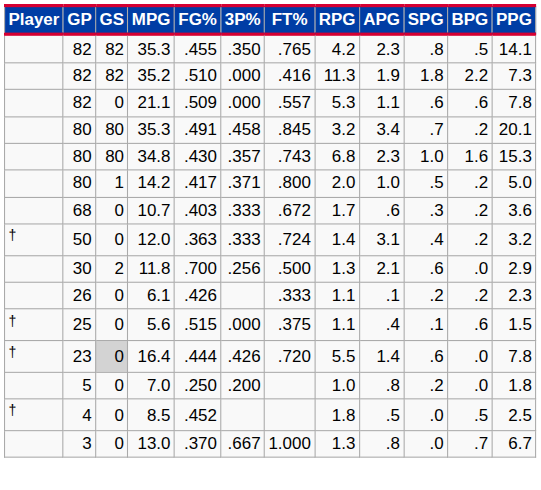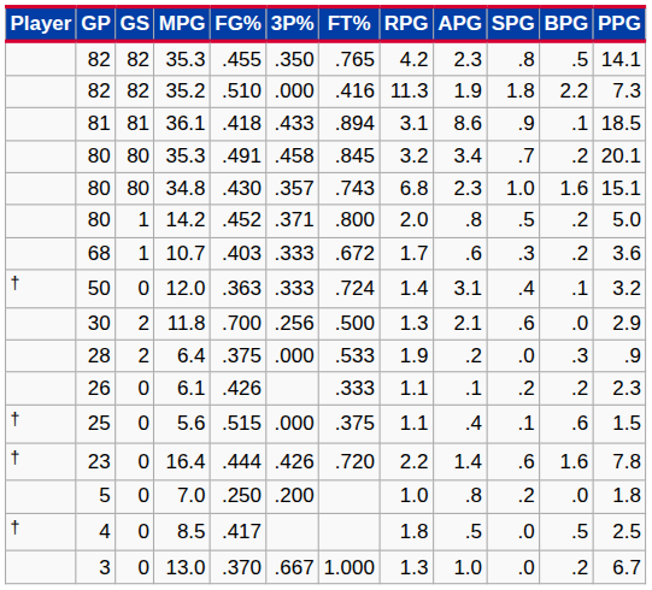 <table class="wikitable sortable" style="text-align:right;">
 <tr>
 <th style="background:#003DA5; color:#FFFFFF; border-top:#D50032 3px solid; border-bottom:#D50032 3px solid;">Player</th>
 <th style="background:#003DA5; color:#FFFFFF; border-top:#D50032 3px solid; border-bottom:#D50032 3px solid;">GP</th>
 <th style="background:#003DA5; color:#FFFFFF; border-top:#D50032 3px solid; border-bottom:#D50032 3px solid;">GS</th>
 <th style="background:#003DA5; color:#FFFFFF; border-top:#D50032 3px solid; border-bottom:#D50032 3px solid;">MPG</th>
 <th style="background:#003DA5; color:#FFFFFF; border-top:#D50032 3px solid; border-bottom:#D50032 3px solid;">FG%</th>
 <th style="background:#003DA5; color:#FFFFFF; border-top:#D50032 3px solid; border-bottom:#D50032 3px solid;">3P%</th>
 <th style="background:#003DA5; color:#FFFFFF; border-top:#D50032 3px solid; border-bottom:#D50032 3px solid;">FT%</th>
 <th style="background:#003DA5; color:#FFFFFF; border-top:#D50032 3px solid; border-bottom:#D50032 3px solid;">RPG</th>
 <th style="background:#003DA5; color:#FFFFFF; border-top:#D50032 3px solid; border-bottom:#D50032 3px solid;">APG</th>
 <th style="background:#003DA5; color:#FFFFFF; border-top:#D50032 3px solid; border-bottom:#D50032 3px solid;">SPG</th>
 <th style="background:#003DA5; color:#FFFFFF; border-top:#D50032 3px solid; border-bottom:#D50032 3px solid;">BPG</th>
 <th style="background:#003DA5; color:#FFFFFF; border-top:#D50032 3px solid; border-bottom:#D50032 3px solid;">PPG</th>
 </tr>
 <tr>
 <td style="text-align:left;"></td>
 <td>82</td>
 <td>82</td>
 <td>35.3</td>
 <td>.455</td>
 <td>.350</td>
 <td>.765</td>
 <td>4.2</td>
 <td>2.3</td>
 <td>.8</td>
 <td>.5</td>
 <td>14.1</td>
 </tr>
 <tr>
 <td style="text-align:left;"></td>
 <td>82</td>
 <td>82</td>
 <td>35.2</td>
 <td>.510</td>
 <td>.000</td>
 <td>.416</td>
 <td>11.3</td>
 <td>1.9</td>
 <td>1.8</td>
 <td>2.2</td>
 <td>7.3</td>
 </tr>
 <tr>
 <td style="text-align:left;"></td>
-<td>82</td>
-<td>0</td>
-<td>21.1</td>
-<td>.509</td>
-<td>.000</td>
-<td>.557</td>
-<td>5.3</td>
-<td>1.1</td>
-<td>.6</td>
-<td>.6</td>
-<td>7.8</td>
+<td>81</td>
+<td>81</td>
+<td>36.1</td>
+<td>.418</td>
+<td>.433</td>
+<td>.894</td>
+<td>3.1</td>
+<td>8.6</td>
+<td>.9</td>
+<td>.1</td>
+<td>18.5</td>
 </tr>
 <tr>
 <td style="text-align:left;"></td>
 <td>80</td>
 <td>80</td>
 <td>35.3</td>
 <td>.491</td>
 <td>.458</td>
 <td>.845</td>
 <td>3.2</td>
 <td>3.4</td>
 <td>.7</td>
 <td>.2</td>
 <td>20.1</td>
 </tr>
 <tr>
 <td style="text-align:left;"></td>
 <td>80</td>
 <td>80</td>
 <td>34.8</td>
 <td>.430</td>
 <td>.357</td>
 <td>.743</td>
 <td>6.8</td>
 <td>2.3</td>
 <td>1.0</td>
 <td>1.6</td>
-<td>15.3</td>
+<td>15.1</td>
 </tr>
 <tr>
 <td style="text-align:left;"></td>
 <td>80</td>
 <td>1</td>
 <td>14.2</td>
-<td>.417</td>
+<td>.452</td>
 <td>.371</td>
 <td>.800</td>
 <td>2.0</td>
-<td>1.0</td>
+<td>.8</td>
 <td>.5</td>
 <td>.2</td>
 <td>5.0</td>
 </tr>
 <tr>
 <td style="text-align:left;"></td>
 <td>68</td>
-<td>0</td>
+<td>1</td>
 <td>10.7</td>
 <td>.403</td>
 <td>.333</td>
 <td>.672</td>
 <td>1.7</td>
 <td>.6</td>
 <td>.3</td>
 <td>.2</td>
 <td>3.6</td>
 </tr>
 <tr>
 <td style="text-align:left;"><sup>†</sup></td>
 <td>50</td>
 <td>0</td>
 <td>12.0</td>
 <td>.363</td>
 <td>.333</td>
 <td>.724</td>
 <td>1.4</td>
 <td>3.1</td>
 <td>.4</td>
-<td>.2</td>
+<td>.1</td>
 <td>3.2</td>
 </tr>
 <tr>
 <td style="text-align:left;"></td>
 <td>30</td>
 <td>2</td>
 <td>11.8</td>
 <td>.700</td>
 <td>.256</td>
 <td>.500</td>
 <td>1.3</td>
 <td>2.1</td>
 <td>.6</td>
 <td>.0</td>
 <td>2.9</td>
+</tr>
+<tr>
+<td style="text-align:left;"></td>
+<td>28</td>
+<td>2</td>
+<td>6.4</td>
+<td>.375</td>
+<td>.000</td>
+<td>.533</td>
+<td>1.9</td>
+<td>.2</td>
+<td>.0</td>
+<td>.3</td>
+<td>.9</td>
 </tr>
 <tr>
 <td style="text-align:left;"></td>
 <td>26</td>
 <td>0</td>
 <td>6.1</td>
 <td>.426</td>
 <td></td>
 <td>.333</td>
 <td>1.1</td>
 <td>.1</td>
 <td>.2</td>
 <td>.2</td>
 <td>2.3</td>
 </tr>
 <tr>
 <td style="text-align:left;"><sup>†</sup></td>
 <td>25</td>
 <td>0</td>
 <td>5.6</td>
 <td>.515</td>
 <td>.000</td>
 <td>.375</td>
 <td>1.1</td>
 <td>.4</td>
 <td>.1</td>
 <td>.6</td>
 <td>1.5</td>
 </tr>
 <tr>
 <td style="text-align:left;"><sup>†</sup></td>
 <td>23</td>
-<td style="background: lightgrey;">0</td>
+<td>0</td>
 <td>16.4</td>
 <td>.444</td>
 <td>.426</td>
 <td>.720</td>
-<td>5.5</td>
+<td>2.2</td>
 <td>1.4</td>
 <td>.6</td>
-<td>.0</td>
+<td>1.6</td>
 <td>7.8</td>
 </tr>
 <tr>
 <td style="text-align:left;"></td>
 <td>5</td>
 <td>0</td>
 <td>7.0</td>
 <td>.250</td>
 <td>.200</td>
 <td></td>
 <td>1.0</td>
 <td>.8</td>
 <td>.2</td>
 <td>.0</td>
 <td>1.8</td>
 </tr>
 <tr>
 <td style="text-align:left;"><sup>†</sup></td>
 <td>4</td>
 <td>0</td>
 <td>8.5</td>
-<td>.452</td>
+<td>.417</td>
 <td></td>
 <td></td>
 <td>1.8</td>
 <td>.5</td>
 <td>.0</td>
 <td>.5</td>
 <td>2.5</td>
 </tr>
 <tr>
 <td style="text-align:left;"></td>
 <td>3</td>
 <td>0</td>
 <td>13.0</td>
 <td>.370</td>
 <td>.667</td>
 <td>1.000</td>
 <td>1.3</td>
-<td>.8</td>
+<td>1.0</td>
 <td>.0</td>
-<td>.7</td>
+<td>.2</td>
 <td>6.7</td>
 </tr>
 </table>
